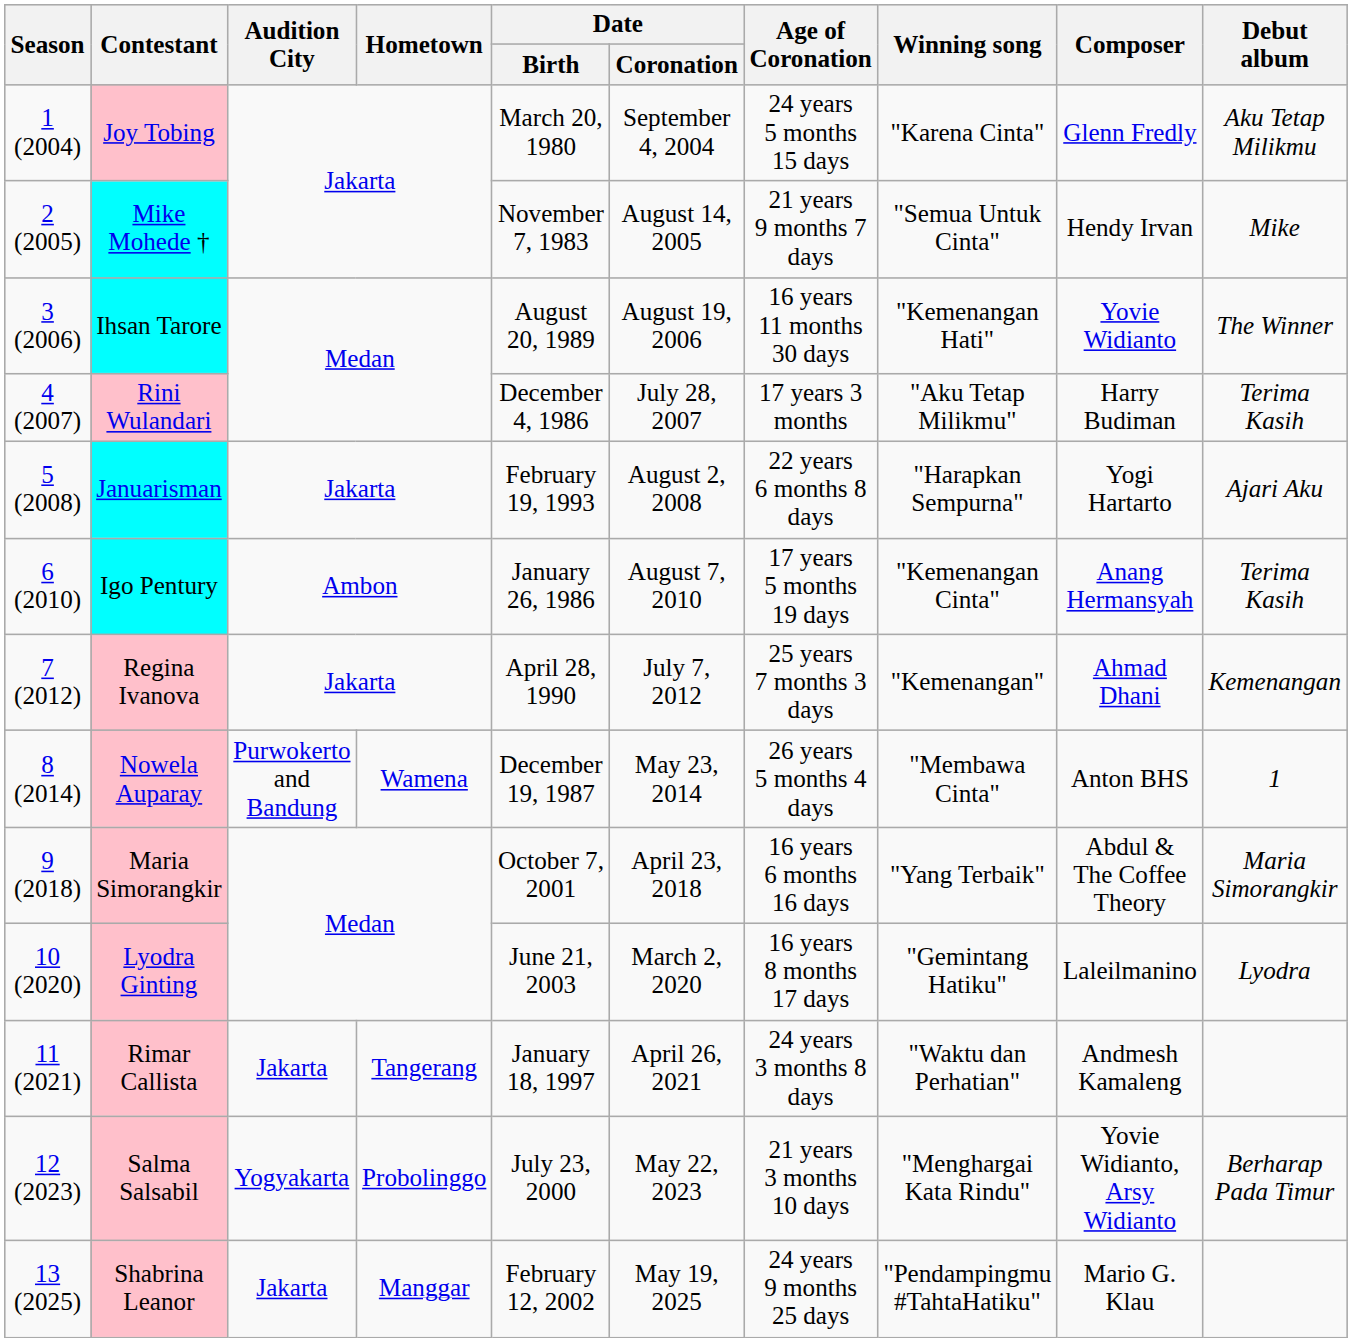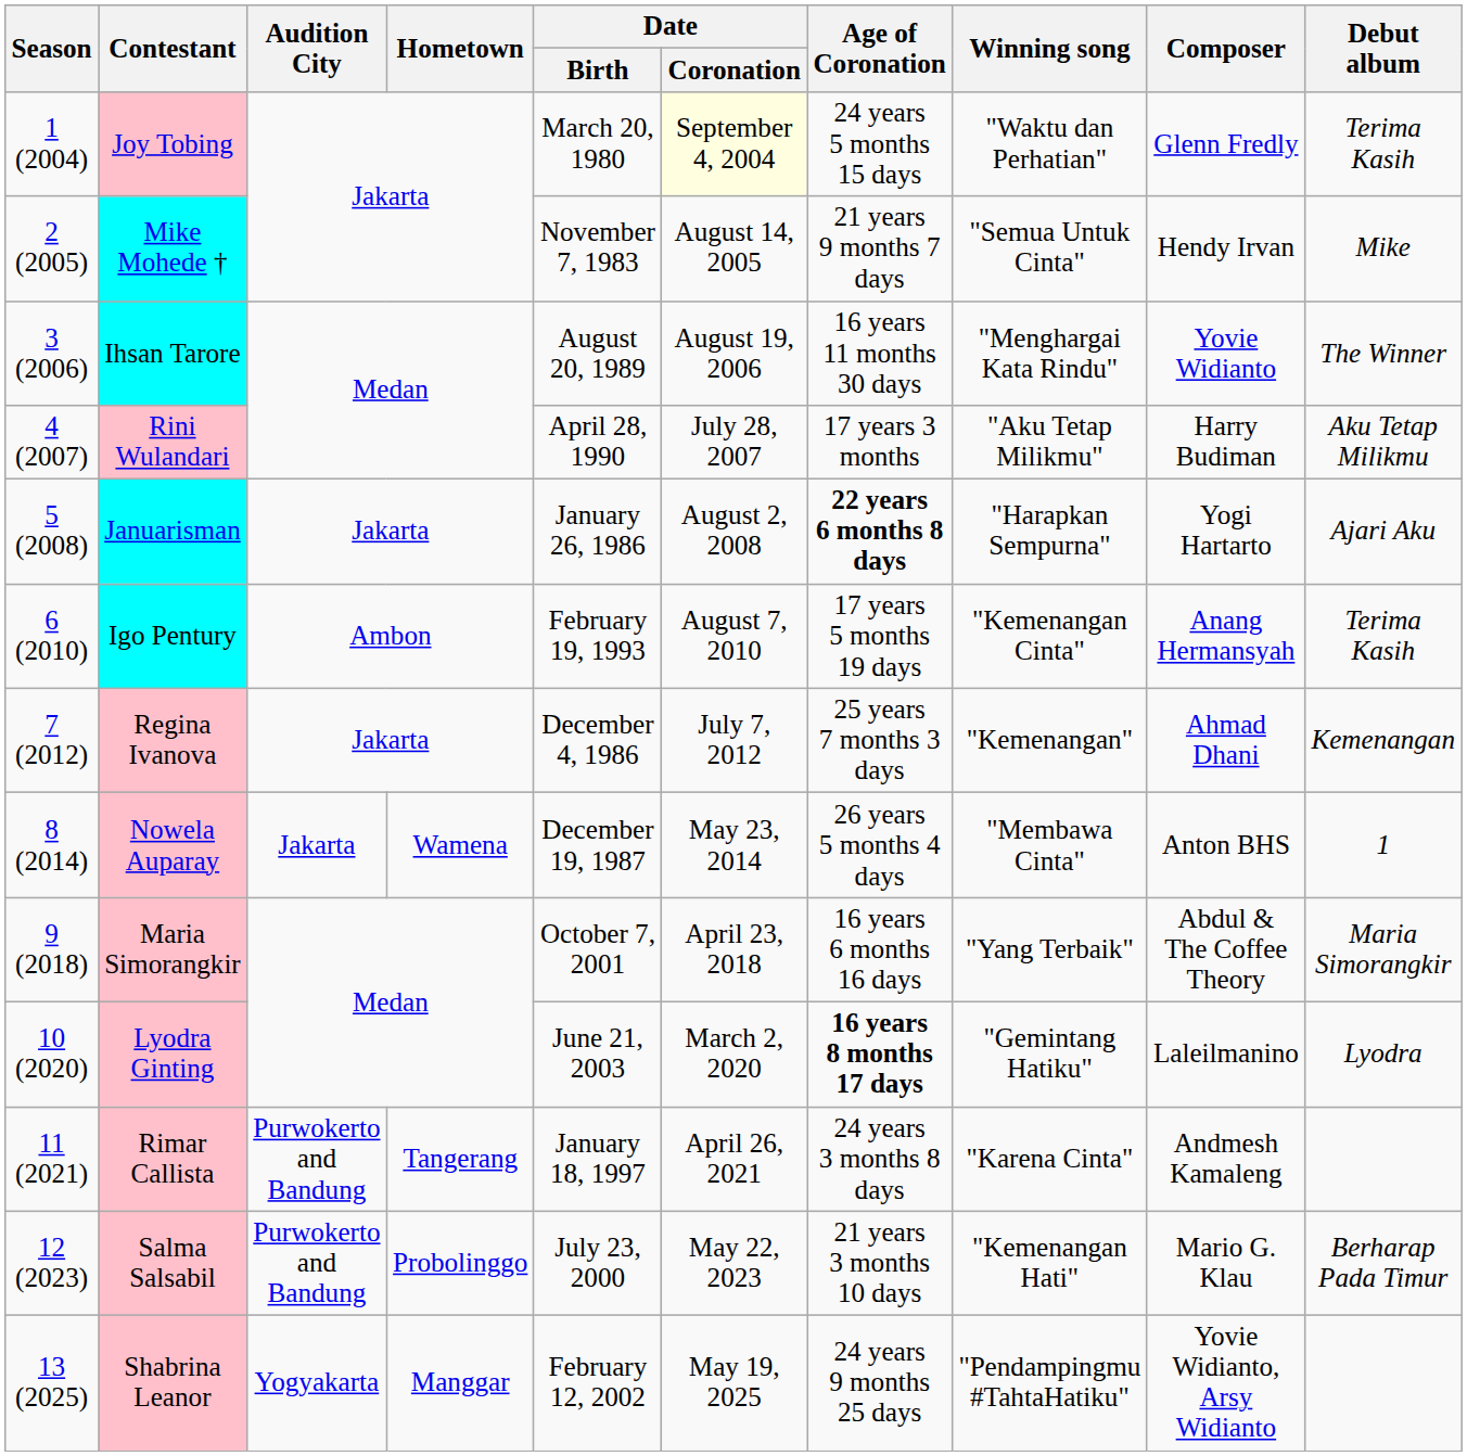 <table class="wikitable sortable" style="text-align:center;">
 <tr>
 <th rowspan="2">Season</th>
 <th class="unsortable" rowspan="2">Contestant</th>
 <th class="unsortable" rowspan="2">Audition<br>City</th>
 <th class="unsortable" rowspan="2">Hometown</th>
 <th colspan="2">Date</th>
 <th rowspan="2">Age of<br>Coronation</th>
 <th class="unsortable" rowspan="2">Winning song</th>
 <th class="unsortable" rowspan="2">Composer</th>
 <th class="unsortable" rowspan="2">Debut album</th>
 </tr>
 <tr>
 <th>Birth</th>
 <th class="unsortable">Coronation</th>
 </tr>
 <tr>
 <td><a href='#'>1</a> (2004)</td>
 <td style="background:pink"><a href='#'>Joy Tobing</a></td>
 <td colspan="2" rowspan="2"><a href='#'>Jakarta</a></td>
 <td>March 20, 1980</td>
-<td>September 4, 2004</td>
+<td style="background: lightyellow;">September 4, 2004</td>
 <td>24 years<br>5 months 15 days</td>
-<td>"Karena Cinta"<br></td>
+<td>"Waktu dan Perhatian"<br></td>
 <td><a href='#'>Glenn Fredly</a></td>
-<td><em>Aku Tetap Milikmu</em></td>
+<td><em>Terima Kasih</em></td>
 </tr>
 <tr>
 <td><a href='#'>2</a> (2005)</td>
 <td style="background:cyan"><a href='#'>Mike Mohede</a> †</td>
 <td>November 7, 1983</td>
 <td>August 14, 2005</td>
 <td>21 years<br>9 months 7 days</td>
 <td>"Semua Untuk Cinta"<br></td>
 <td>Hendy Irvan</td>
 <td><em>Mike</em></td>
 </tr>
 <tr>
 <td><a href='#'>3</a> (2006)</td>
 <td style="background:cyan">Ihsan Tarore</td>
 <td colspan="2" rowspan="2"><a href='#'>Medan</a></td>
 <td>August 20, 1989</td>
 <td>August 19, 2006</td>
 <td>16 years<br>11 months 30 days</td>
-<td>"Kemenangan Hati"<br></td>
+<td>"Menghargai Kata Rindu"<br></td>
 <td><a href='#'>Yovie Widianto</a></td>
 <td><em>The Winner</em></td>
 </tr>
 <tr>
 <td><a href='#'>4</a> (2007)</td>
 <td style="background:pink"><a href='#'>Rini Wulandari</a></td>
-<td>December 4, 1986</td>
+<td>April 28, 1990</td>
 <td>July 28, 2007</td>
 <td>17 years 3 months</td>
 <td>"Aku Tetap Milikmu"<br></td>
 <td>Harry Budiman</td>
-<td><em>Terima Kasih</em></td>
+<td><em>Aku Tetap Milikmu</em></td>
 </tr>
 <tr>
 <td><a href='#'>5</a> (2008)</td>
 <td style="background:cyan"><a href='#'>Januarisman</a></td>
 <td colspan="2"><a href='#'>Jakarta</a></td>
-<td>February 19, 1993</td>
+<td>January 26, 1986</td>
 <td>August 2, 2008</td>
-<td>22 years<br>6 months 8 days</td>
+<td><strong>22 years<br>6 months 8 days</strong></td>
 <td>"Harapkan Sempurna"<br></td>
 <td>Yogi Hartarto</td>
 <td><em>Ajari Aku</em></td>
 </tr>
 <tr>
 <td><a href='#'>6</a> (2010)</td>
 <td style="background:cyan">Igo Pentury</td>
 <td colspan="2"><a href='#'>Ambon</a></td>
-<td>January 26, 1986</td>
+<td>February 19, 1993</td>
 <td>August 7, 2010</td>
 <td>17 years<br>5 months 19 days</td>
 <td>"Kemenangan Cinta"<br></td>
 <td><a href='#'>Anang Hermansyah</a></td>
 <td><em>Terima Kasih</em></td>
 </tr>
 <tr>
 <td><a href='#'>7</a> (2012)</td>
 <td style="background:pink">Regina Ivanova</td>
 <td colspan="2"><a href='#'>Jakarta</a></td>
-<td>April 28, 1990</td>
+<td>December 4, 1986</td>
 <td>July 7, 2012</td>
 <td>25 years<br>7 months 3 days</td>
 <td>"Kemenangan"<br></td>
 <td><a href='#'>Ahmad Dhani</a></td>
 <td><em>Kemenangan</em></td>
 </tr>
 <tr>
 <td><a href='#'>8</a> (2014)</td>
 <td style="background:pink"><a href='#'>Nowela Auparay</a></td>
-<td><a href='#'>Purwokerto</a><br>and <a href='#'>Bandung</a></td>
+<td><a href='#'>Jakarta</a></td>
 <td><a href='#'>Wamena</a></td>
 <td>December 19, 1987</td>
 <td>May 23, 2014</td>
 <td>26 years<br>5 months 4 days</td>
 <td>"Membawa Cinta"<br></td>
 <td>Anton BHS</td>
 <td><em>1</em></td>
 </tr>
 <tr>
 <td><a href='#'>9</a> (2018)</td>
 <td style="background:pink">Maria Simorangkir</td>
 <td colspan="2" rowspan="2"><a href='#'>Medan</a></td>
 <td>October 7, 2001</td>
 <td>April 23, 2018</td>
 <td>16 years<br>6 months 16 days</td>
 <td>"Yang Terbaik"<br></td>
 <td>Abdul &<br>The Coffee Theory</td>
 <td><em>Maria Simorangkir</em></td>
 </tr>
 <tr>
 <td><a href='#'>10</a> (2020)</td>
 <td style="background:pink"><a href='#'>Lyodra Ginting</a></td>
 <td>June 21, 2003</td>
 <td>March 2, 2020</td>
-<td>16 years<br>8 months 17 days</td>
+<td><strong>16 years<br>8 months 17 days</strong></td>
 <td>"Gemintang Hatiku"<br></td>
 <td>Laleilmanino</td>
 <td><em>Lyodra</em></td>
 </tr>
 <tr>
 <td><a href='#'>11</a> (2021)</td>
 <td style="background:pink">Rimar Callista</td>
-<td><a href='#'>Jakarta</a></td>
+<td><a href='#'>Purwokerto</a><br>and <a href='#'>Bandung</a></td>
 <td><a href='#'>Tangerang</a></td>
 <td>January 18, 1997</td>
 <td>April 26, 2021</td>
 <td>24 years<br>3 months 8 days</td>
-<td>"Waktu dan Perhatian"<br></td>
+<td>"Karena Cinta"<br></td>
 <td>Andmesh Kamaleng</td>
 <td></td>
 </tr>
 <tr>
 <td><a href='#'>12</a> (2023)</td>
 <td style="background:pink">Salma Salsabil</td>
-<td><a href='#'>Yogyakarta</a></td>
+<td><a href='#'>Purwokerto</a><br>and <a href='#'>Bandung</a></td>
 <td><a href='#'>Probolinggo</a></td>
 <td>July 23, 2000</td>
 <td>May 22, 2023</td>
 <td>21 years<br>3 months 10 days</td>
-<td>"Menghargai Kata Rindu"<br></td>
-<td>Yovie Widianto,<br><a href='#'>Arsy Widianto</a></td>
+<td>"Kemenangan Hati"<br></td>
+<td>Mario G. Klau</td>
 <td><em>Berharap Pada Timur</em></td>
 </tr>
 <tr>
 <td><a href='#'>13</a> (2025)</td>
 <td style="background:pink">Shabrina Leanor</td>
-<td><a href='#'>Jakarta</a></td>
+<td><a href='#'>Yogyakarta</a></td>
 <td><a href='#'>Manggar</a></td>
 <td>February 12, 2002</td>
 <td>May 19, 2025</td>
 <td>24 years<br>9 months 25 days</td>
 <td>"Pendampingmu #TahtaHatiku"<br></td>
-<td>Mario G. Klau</td>
+<td>Yovie Widianto,<br><a href='#'>Arsy Widianto</a></td>
 <td></td>
 </tr>
 </table>
